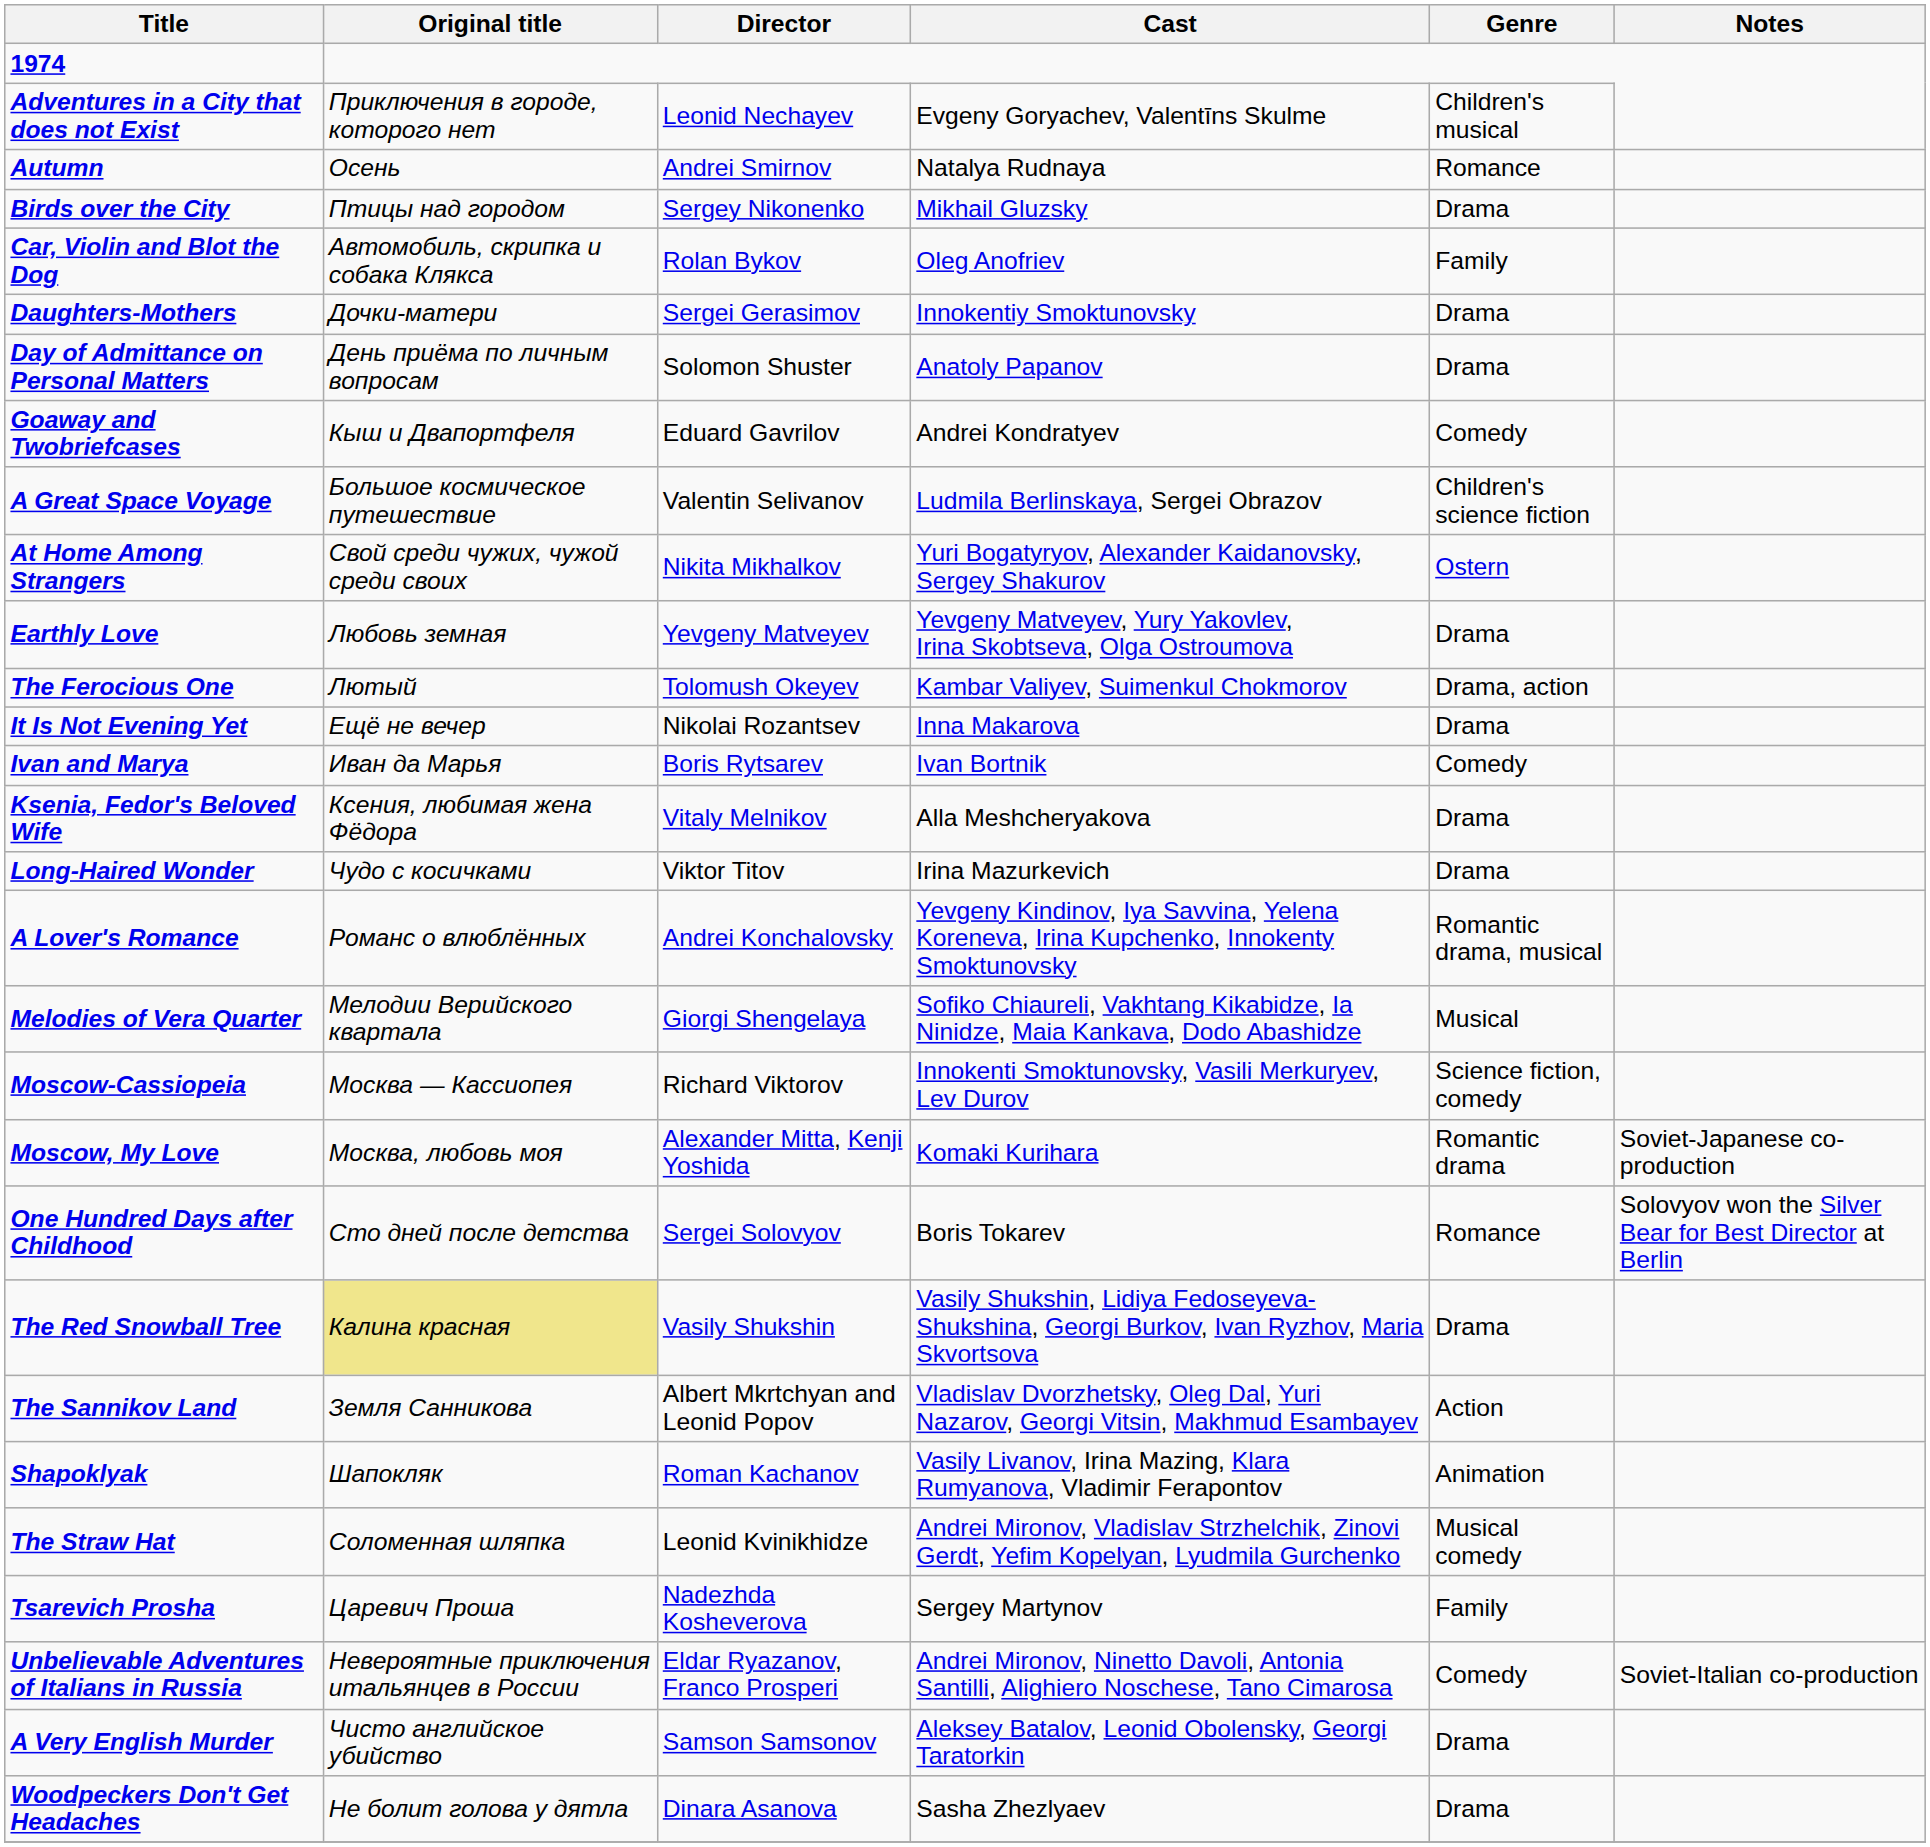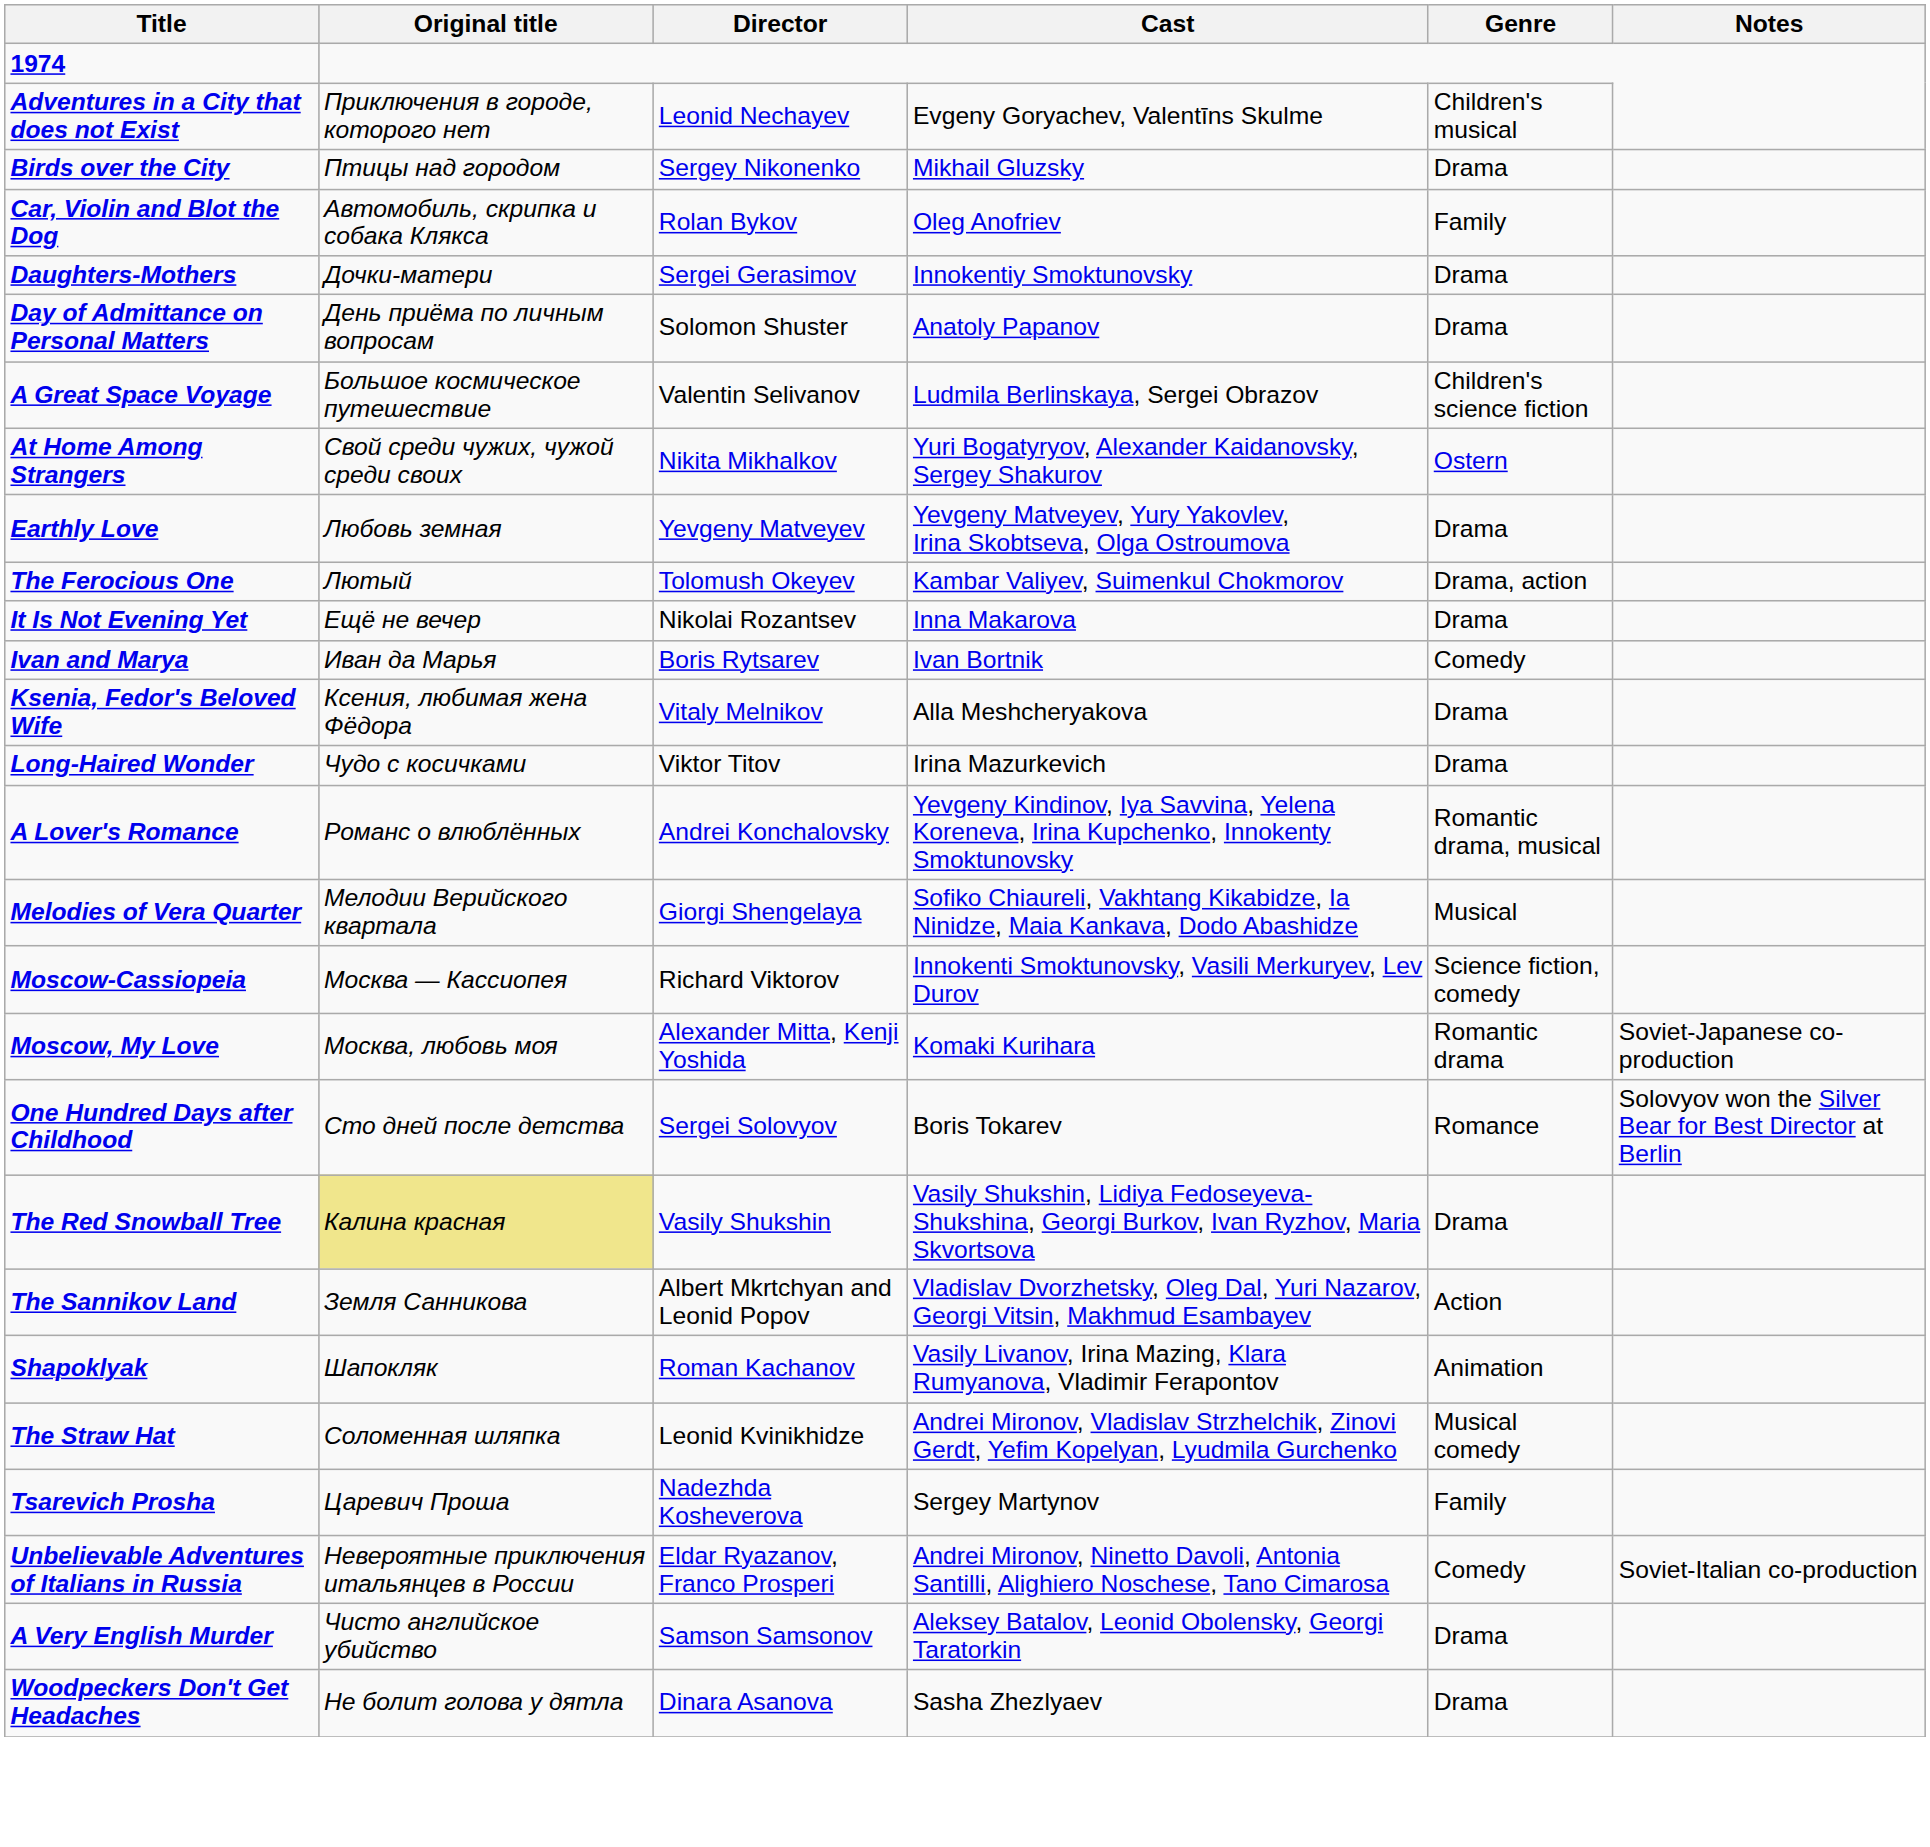 <table class="wikitable">
 <tr>
 <th>Title</th>
 <th>Original title</th>
 <th>Director</th>
 <th>Cast</th>
 <th>Genre</th>
 <th>Notes</th>
 </tr>
 <tr>
 <td><strong><a href='#'>1974</a></strong></td>
 </tr>
 <tr>
 <td><strong><em><a href='#'>Adventures in a City that does not Exist</a></em></strong></td>
 <td><em>Приключения в городе, которого нет</em></td>
 <td><a href='#'>Leonid Nechayev</a></td>
 <td>Evgeny Goryachev, Valentīns Skulme</td>
 <td>Children's musical</td>
-</tr>
-<tr>
-<td><strong><em><a href='#'>Autumn</a></em></strong></td>
-<td><em>Осень</em></td>
-<td><a href='#'>Andrei Smirnov</a></td>
-<td>Natalya Rudnaya</td>
-<td>Romance</td>
-<td></td>
 </tr>
 <tr>
 <td><strong><em><a href='#'>Birds over the City</a></em></strong></td>
 <td><em>Птицы над городом</em></td>
 <td><a href='#'>Sergey Nikonenko</a></td>
 <td><a href='#'>Mikhail Gluzsky</a></td>
 <td>Drama</td>
 <td></td>
 </tr>
 <tr>
 <td><strong><em><a href='#'>Car, Violin and Blot the Dog</a></em></strong></td>
 <td><em>Автомобиль, скрипка и собака Клякса</em></td>
 <td><a href='#'>Rolan Bykov</a></td>
 <td><a href='#'>Oleg Anofriev</a></td>
 <td>Family</td>
 <td></td>
 </tr>
 <tr>
 <td><strong><em><a href='#'>Daughters-Mothers</a></em></strong></td>
 <td><em>Дочки-матери</em></td>
 <td><a href='#'>Sergei Gerasimov</a></td>
 <td><a href='#'>Innokentiy Smoktunovsky</a></td>
 <td>Drama</td>
 <td></td>
 </tr>
 <tr>
 <td><strong><em><a href='#'>Day of Admittance on Personal Matters</a></em></strong></td>
 <td><em>День приёма по личным вопросам</em></td>
 <td>Solomon Shuster</td>
 <td><a href='#'>Anatoly Papanov</a></td>
 <td>Drama</td>
-<td></td>
-</tr>
-<tr>
-<td><strong><em><a href='#'>Goaway and Twobriefcases</a></em></strong></td>
-<td><em>Кыш и Двапортфеля</em></td>
-<td>Eduard Gavrilov</td>
-<td>Andrei Kondratyev</td>
-<td>Comedy</td>
 <td></td>
 </tr>
 <tr>
 <td><strong><em><a href='#'>A Great Space Voyage</a></em></strong></td>
 <td><em>Большое космическое путешествие</em></td>
 <td>Valentin Selivanov</td>
 <td><a href='#'>Ludmila Berlinskaya</a>, Sergei Obrazov</td>
 <td>Children's science fiction</td>
 <td></td>
 </tr>
 <tr>
 <td><strong><em><a href='#'>At Home Among Strangers</a></em></strong></td>
 <td><em>Свой среди чужих, чужой среди своих</em></td>
 <td><a href='#'>Nikita Mikhalkov</a></td>
 <td><a href='#'>Yuri Bogatyryov</a>, <a href='#'>Alexander Kaidanovsky</a>, <a href='#'>Sergey Shakurov</a></td>
 <td><a href='#'>Ostern</a></td>
 <td></td>
 </tr>
 <tr>
 <td><strong><em><a href='#'>Earthly Love</a></em></strong></td>
 <td><em>Любовь земная</em></td>
 <td><a href='#'>Yevgeny Matveyev</a></td>
 <td><a href='#'>Yevgeny Matveyev</a>, <a href='#'>Yury Yakovlev</a>,<br> <a href='#'>Irina Skobtseva</a>, <a href='#'>Olga Ostroumova</a></td>
 <td>Drama</td>
 <td></td>
 </tr>
 <tr>
 <td><strong><em><a href='#'>The Ferocious One</a></em></strong></td>
 <td><em>Лютый</em></td>
 <td><a href='#'>Tolomush Okeyev</a></td>
 <td><a href='#'>Kambar Valiyev</a>, <a href='#'>Suimenkul Chokmorov</a></td>
 <td>Drama, action</td>
 <td></td>
 </tr>
 <tr>
 <td><strong><em><a href='#'>It Is Not Evening Yet</a></em></strong></td>
 <td><em>Ещё не вечер</em></td>
 <td>Nikolai Rozantsev</td>
 <td><a href='#'>Inna Makarova</a></td>
 <td>Drama</td>
 <td></td>
 </tr>
 <tr>
 <td><strong><em><a href='#'>Ivan and Marya</a></em></strong></td>
 <td><em>Иван да Марья</em></td>
 <td><a href='#'>Boris Rytsarev</a></td>
 <td><a href='#'>Ivan Bortnik</a></td>
 <td>Comedy</td>
 <td></td>
 </tr>
 <tr>
 <td><strong><em><a href='#'>Ksenia, Fedor's Beloved Wife</a></em></strong></td>
 <td><em>Ксения, любимая жена Фёдора</em></td>
 <td><a href='#'>Vitaly Melnikov</a></td>
 <td>Alla Meshcheryakova</td>
 <td>Drama</td>
 <td></td>
 </tr>
 <tr>
 <td><strong><em><a href='#'>Long-Haired Wonder</a></em></strong></td>
 <td><em>Чудо с косичками</em></td>
 <td>Viktor Titov</td>
 <td>Irina Mazurkevich</td>
 <td>Drama</td>
 <td></td>
 </tr>
 <tr>
 <td><strong><em><a href='#'>A Lover's Romance</a></em></strong></td>
 <td><em>Романс о влюблённых</em></td>
 <td><a href='#'>Andrei Konchalovsky</a></td>
 <td><a href='#'>Yevgeny Kindinov</a>, <a href='#'>Iya Savvina</a>, <a href='#'>Yelena Koreneva</a>, <a href='#'>Irina Kupchenko</a>, <a href='#'>Innokenty Smoktunovsky</a></td>
 <td>Romantic drama, musical</td>
 <td></td>
 </tr>
 <tr>
 <td><strong><em><a href='#'>Melodies of Vera Quarter</a></em></strong></td>
 <td><em>Мелодии Верийского квартала</em></td>
 <td><a href='#'>Giorgi Shengelaya</a></td>
 <td><a href='#'>Sofiko Chiaureli</a>, <a href='#'>Vakhtang Kikabidze</a>, <a href='#'>Ia Ninidze</a>, <a href='#'>Maia Kankava</a>, <a href='#'>Dodo Abashidze</a></td>
 <td>Musical</td>
 <td></td>
 </tr>
 <tr>
 <td><strong><em><a href='#'>Moscow-Cassiopeia</a></em></strong></td>
 <td><em>Москва — Кассиопея</em></td>
 <td>Richard Viktorov</td>
 <td><a href='#'>Innokenti Smoktunovsky</a>, <a href='#'>Vasili Merkuryev</a>, <a href='#'>Lev Durov</a></td>
 <td>Science fiction, comedy</td>
 <td></td>
 </tr>
 <tr>
 <td><strong><em><a href='#'>Moscow, My Love</a></em></strong></td>
 <td><em>Москва, любовь моя</em></td>
 <td><a href='#'>Alexander Mitta</a>, <a href='#'>Kenji Yoshida</a></td>
 <td><a href='#'>Komaki Kurihara</a></td>
 <td>Romantic drama</td>
 <td>Soviet-Japanese co-production</td>
 </tr>
 <tr>
 <td><strong><em><a href='#'>One Hundred Days after Childhood</a></em></strong></td>
 <td><em>Сто дней после детства</em></td>
 <td><a href='#'>Sergei Solovyov</a></td>
 <td>Boris Tokarev</td>
 <td>Romance</td>
 <td>Solovyov won the <a href='#'>Silver Bear for Best Director</a> at <a href='#'>Berlin</a></td>
 </tr>
 <tr>
 <td><strong><em><a href='#'>The Red Snowball Tree</a></em></strong></td>
 <td style="background: khaki;"><em>Калина красная</em></td>
 <td><a href='#'>Vasily Shukshin</a></td>
 <td><a href='#'>Vasily Shukshin</a>, <a href='#'>Lidiya Fedoseyeva-Shukshina</a>, <a href='#'>Georgi Burkov</a>, <a href='#'>Ivan Ryzhov</a>,  <a href='#'>Maria Skvortsova</a></td>
 <td>Drama</td>
 <td></td>
 </tr>
 <tr>
 <td><strong><em><a href='#'>The Sannikov Land</a></em></strong></td>
 <td><em>Земля Санникова</em></td>
 <td>Albert Mkrtchyan and Leonid Popov</td>
 <td><a href='#'>Vladislav Dvorzhetsky</a>, <a href='#'>Oleg Dal</a>, <a href='#'>Yuri Nazarov</a>, <a href='#'>Georgi Vitsin</a>, <a href='#'>Makhmud Esambayev</a></td>
 <td>Action</td>
 <td></td>
 </tr>
 <tr>
 <td><strong><em><a href='#'>Shapoklyak</a></em></strong></td>
 <td><em>Шапокляк</em></td>
 <td><a href='#'>Roman Kachanov</a></td>
 <td><a href='#'>Vasily Livanov</a>, Irina Mazing, <a href='#'>Klara Rumyanova</a>, Vladimir Ferapontov</td>
 <td>Animation</td>
 <td></td>
 </tr>
 <tr>
 <td><strong><em><a href='#'>The Straw Hat</a></em></strong></td>
 <td><em>Соломенная шляпка</em></td>
 <td>Leonid Kvinikhidze</td>
 <td><a href='#'>Andrei Mironov</a>, <a href='#'>Vladislav Strzhelchik</a>, <a href='#'>Zinovi Gerdt</a>, <a href='#'>Yefim Kopelyan</a>, <a href='#'>Lyudmila Gurchenko</a></td>
 <td>Musical comedy</td>
 <td></td>
 </tr>
 <tr>
 <td><strong><em><a href='#'>Tsarevich Prosha</a></em></strong></td>
 <td><em>Царевич Проша</em></td>
 <td><a href='#'>Nadezhda Kosheverova</a></td>
 <td>Sergey Martynov</td>
 <td>Family</td>
 <td></td>
 </tr>
 <tr>
 <td><strong><em><a href='#'>Unbelievable Adventures of Italians in Russia</a></em></strong></td>
 <td><em>Невероятные приключения итальянцев в России</em></td>
 <td><a href='#'>Eldar Ryazanov</a>, <a href='#'>Franco Prosperi</a></td>
 <td><a href='#'>Andrei Mironov</a>, <a href='#'>Ninetto Davoli</a>, <a href='#'>Antonia Santilli</a>, <a href='#'>Alighiero Noschese</a>, <a href='#'>Tano Cimarosa</a></td>
 <td>Comedy</td>
 <td>Soviet-Italian co-production</td>
 </tr>
 <tr>
 <td><strong><em><a href='#'>A Very English Murder</a></em></strong></td>
 <td><em>Чисто английское убийство</em></td>
 <td><a href='#'>Samson Samsonov</a></td>
 <td><a href='#'>Aleksey Batalov</a>, <a href='#'>Leonid Obolensky</a>, <a href='#'>Georgi Taratorkin</a></td>
 <td>Drama</td>
 <td></td>
 </tr>
 <tr>
 <td><strong><em><a href='#'>Woodpeckers Don't Get Headaches</a></em></strong></td>
 <td><em>Не болит голова у дятла</em></td>
 <td><a href='#'>Dinara Asanova</a></td>
 <td>Sasha Zhezlyaev</td>
 <td>Drama</td>
 <td></td>
 </tr>
 <tr>
 </tr>
 </table>
